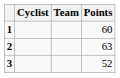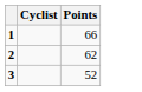 <table class="wikitable">
 <tr>
 <th></th>
 <th>Cyclist</th>
-<th>Team</th>
 <th>Points</th>
 </tr>
 <tr>
 <td><strong>1</strong></td>
 <td></td>
-<td></td>
-<td align=right>60</td>
+<td align=right>66</td>
 </tr>
 <tr>
 <td><strong>2</strong></td>
 <td></td>
-<td></td>
-<td align=right>63</td>
+<td align=right>62</td>
 </tr>
 <tr>
 <td><strong>3</strong></td>
 <td></td>
-<td></td>
 <td align=right>52</td>
 </tr>
 </table>
